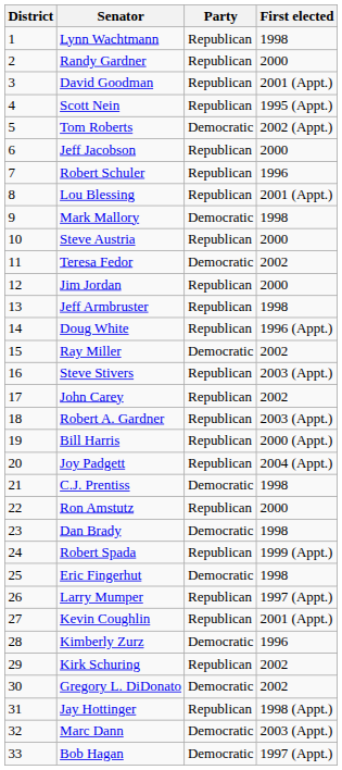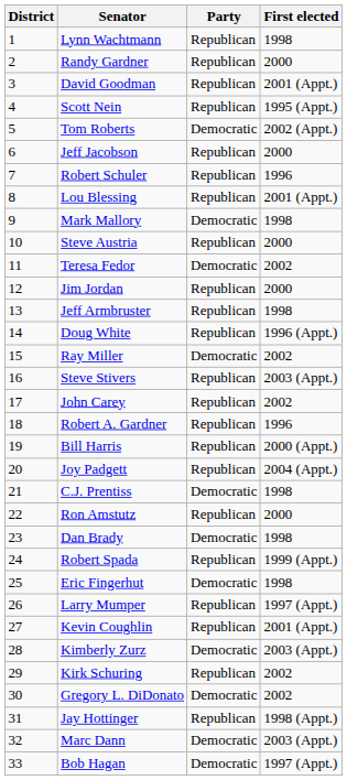 <table class="wikitable sortable">
 <tr>
 <th>District</th>
 <th>Senator</th>
 <th>Party</th>
 <th>First elected</th>
 </tr>
 <tr>
 <td>1</td>
 <td><a href='#'>Lynn Wachtmann</a></td>
 <td>Republican</td>
 <td>1998</td>
 </tr>
 <tr>
 <td>2</td>
 <td><a href='#'>Randy Gardner</a></td>
 <td>Republican</td>
 <td>2000</td>
 </tr>
 <tr>
 <td>3</td>
 <td><a href='#'>David Goodman</a></td>
 <td>Republican</td>
 <td>2001 (Appt.)</td>
 </tr>
 <tr>
 <td>4</td>
 <td><a href='#'>Scott Nein</a></td>
 <td>Republican</td>
 <td>1995 (Appt.)</td>
 </tr>
 <tr>
 <td>5</td>
 <td><a href='#'>Tom Roberts</a></td>
 <td>Democratic</td>
 <td>2002 (Appt.)</td>
 </tr>
 <tr>
 <td>6</td>
 <td><a href='#'>Jeff Jacobson</a></td>
 <td>Republican</td>
 <td>2000</td>
 </tr>
 <tr>
 <td>7</td>
 <td><a href='#'>Robert Schuler</a></td>
 <td>Republican</td>
 <td>1996</td>
 </tr>
 <tr>
 <td>8</td>
 <td><a href='#'>Lou Blessing</a></td>
 <td>Republican</td>
 <td>2001 (Appt.)</td>
 </tr>
 <tr>
 <td>9</td>
 <td><a href='#'>Mark Mallory</a></td>
 <td>Democratic</td>
 <td>1998</td>
 </tr>
 <tr>
 <td>10</td>
 <td><a href='#'>Steve Austria</a></td>
 <td>Republican</td>
 <td>2000</td>
 </tr>
 <tr>
 <td>11</td>
 <td><a href='#'>Teresa Fedor</a></td>
 <td>Democratic</td>
 <td>2002</td>
 </tr>
 <tr>
 <td>12</td>
 <td><a href='#'>Jim Jordan</a></td>
 <td>Republican</td>
 <td>2000</td>
 </tr>
 <tr>
 <td>13</td>
 <td><a href='#'>Jeff Armbruster</a></td>
 <td>Republican</td>
 <td>1998</td>
 </tr>
 <tr>
 <td>14</td>
 <td><a href='#'>Doug White</a></td>
 <td>Republican</td>
 <td>1996 (Appt.)</td>
 </tr>
 <tr>
 <td>15</td>
 <td><a href='#'>Ray Miller</a></td>
 <td>Democratic</td>
 <td>2002</td>
 </tr>
 <tr>
 <td>16</td>
 <td><a href='#'>Steve Stivers</a></td>
 <td>Republican</td>
 <td>2003 (Appt.)</td>
 </tr>
 <tr>
 <td>17</td>
 <td><a href='#'>John Carey</a></td>
 <td>Republican</td>
 <td>2002</td>
 </tr>
 <tr>
 <td>18</td>
 <td><a href='#'>Robert A. Gardner</a></td>
 <td>Republican</td>
-<td>2003 (Appt.)</td>
+<td>1996</td>
 </tr>
 <tr>
 <td>19</td>
 <td><a href='#'>Bill Harris</a></td>
 <td>Republican</td>
 <td>2000 (Appt.)</td>
 </tr>
 <tr>
 <td>20</td>
 <td><a href='#'>Joy Padgett</a></td>
 <td>Republican</td>
 <td>2004 (Appt.)</td>
 </tr>
 <tr>
 <td>21</td>
 <td><a href='#'>C.J. Prentiss</a></td>
 <td>Democratic</td>
 <td>1998</td>
 </tr>
 <tr>
 <td>22</td>
 <td><a href='#'>Ron Amstutz</a></td>
 <td>Republican</td>
 <td>2000</td>
 </tr>
 <tr>
 <td>23</td>
 <td><a href='#'>Dan Brady</a></td>
 <td>Democratic</td>
 <td>1998</td>
 </tr>
 <tr>
 <td>24</td>
 <td><a href='#'>Robert Spada</a></td>
 <td>Republican</td>
 <td>1999 (Appt.)</td>
 </tr>
 <tr>
 <td>25</td>
 <td><a href='#'>Eric Fingerhut</a></td>
 <td>Democratic</td>
 <td>1998</td>
 </tr>
 <tr>
 <td>26</td>
 <td><a href='#'>Larry Mumper</a></td>
 <td>Republican</td>
 <td>1997 (Appt.)</td>
 </tr>
 <tr>
 <td>27</td>
 <td><a href='#'>Kevin Coughlin</a></td>
 <td>Republican</td>
 <td>2001 (Appt.)</td>
 </tr>
 <tr>
 <td>28</td>
 <td><a href='#'>Kimberly Zurz</a></td>
 <td>Democratic</td>
-<td>1996</td>
+<td>2003 (Appt.)</td>
 </tr>
 <tr>
 <td>29</td>
 <td><a href='#'>Kirk Schuring</a></td>
 <td>Republican</td>
 <td>2002</td>
 </tr>
 <tr>
 <td>30</td>
 <td><a href='#'>Gregory L. DiDonato</a></td>
 <td>Democratic</td>
 <td>2002</td>
 </tr>
 <tr>
 <td>31</td>
 <td><a href='#'>Jay Hottinger</a></td>
 <td>Republican</td>
 <td>1998 (Appt.)</td>
 </tr>
 <tr>
 <td>32</td>
 <td><a href='#'>Marc Dann</a></td>
 <td>Democratic</td>
 <td>2003 (Appt.)</td>
 </tr>
 <tr>
 <td>33</td>
 <td><a href='#'>Bob Hagan</a></td>
 <td>Democratic</td>
 <td>1997 (Appt.)</td>
 </tr>
 </table>
